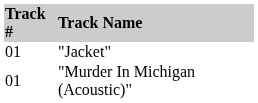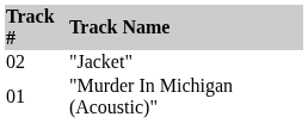 <table cellspacing="0" cellpadding="1" border="0" style="width:250px;">
 <tr style="background:#ccc;">
 <td><strong>Track #</strong></td>
 <td><strong>Track Name</strong></td>
 </tr>
 <tr>
-<td>01</td>
+<td>02</td>
 <td>"Jacket"</td>
 </tr>
 <tr>
 <td>01</td>
 <td>"Murder In Michigan (Acoustic)"</td>
 </tr>
 </table>
